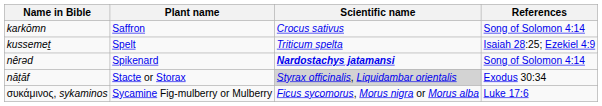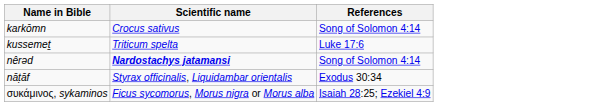 <table class="wikitable sortable">
 <tr>
 <th>Name in Bible</th>
-<th>Plant name</th>
 <th>Scientific name</th>
 <th>References</th>
 </tr>
 <tr>
 <td> <em>karkōmn</em></td>
-<td><a href='#'>Saffron</a></td>
 <td><em><a href='#'>Crocus sativus</a></em></td>
 <td><a href='#'>Song of Solomon 4:14</a></td>
 </tr>
 <tr>
 <td> <em>kussemeṯ</em></td>
-<td><a href='#'>Spelt</a></td>
 <td><em><a href='#'>Triticum spelta</a></em></td>
-<td><a href='#'>Isaiah 28</a>:25; <a href='#'>Ezekiel 4:9</a></td>
+<td><a href='#'>Luke 17:6</a></td>
 </tr>
 <tr>
 <td> <em>nêrəd</em></td>
-<td><a href='#'>Spikenard</a></td>
 <td><strong><em><a href='#'>Nardostachys jatamansi</a></em></strong></td>
 <td><a href='#'>Song of Solomon 4:14</a></td>
 </tr>
 <tr>
 <td> <em>nāṭāf</em></td>
-<td><a href='#'>Stacte</a> or <a href='#'>Storax</a></td>
-<td style="background: lightgrey;"><em><a href='#'>Styrax officinalis</a></em>, <em><a href='#'>Liquidambar orientalis</a></em></td>
+<td><em><a href='#'>Styrax officinalis</a></em>, <em><a href='#'>Liquidambar orientalis</a></em></td>
 <td><a href='#'>Exodus</a> 30:34</td>
 </tr>
 <tr>
 <td>συκάμινος, <em>sykaminos</em></td>
-<td><a href='#'>Sycamine</a> Fig-mulberry or Mulberry</td>
 <td><em><a href='#'>Ficus sycomorus</a></em>, <em><a href='#'>Morus nigra</a></em> or <em><a href='#'>Morus alba</a></em></td>
-<td><a href='#'>Luke 17:6</a></td>
+<td><a href='#'>Isaiah 28</a>:25; <a href='#'>Ezekiel 4:9</a></td>
 </tr>
 </table>
